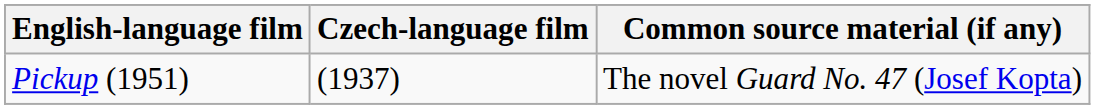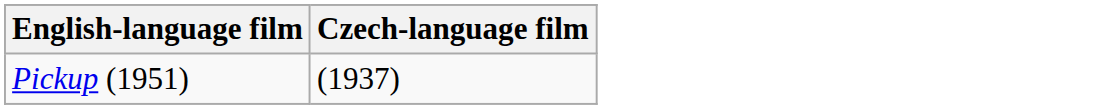 <table class="wikitable">
 <tr>
 <th>English-language film</th>
 <th>Czech-language film</th>
-<th>Common source material (if any)</th>
 </tr>
 <tr>
 <td><em><a href='#'>Pickup</a></em> (1951)</td>
 <td><em></em> (1937)</td>
-<td>The novel <em>Guard No. 47</em> (<a href='#'>Josef Kopta</a>)</td>
 </tr>
 </table>
